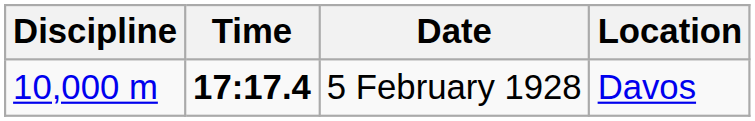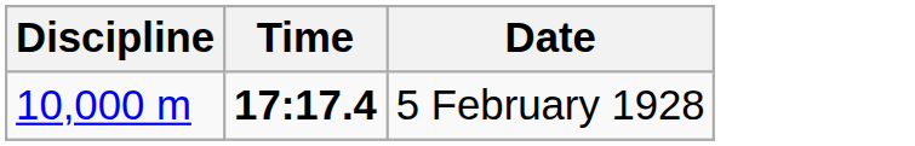 <table class='wikitable'>
 <tr>
 <th>Discipline</th>
 <th>Time</th>
 <th>Date</th>
-<th>Location</th>
 </tr>
 <tr>
 <td><a href='#'>10,000 m</a></td>
 <td><strong>17:17.4</strong></td>
 <td>5 February 1928</td>
-<td align="left"> <a href='#'>Davos</a></td>
 </tr>
 </table>
